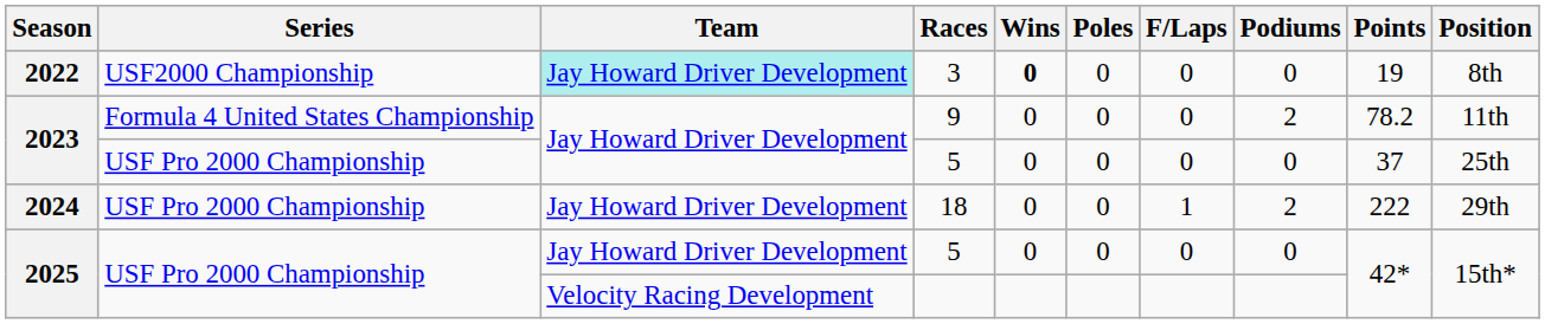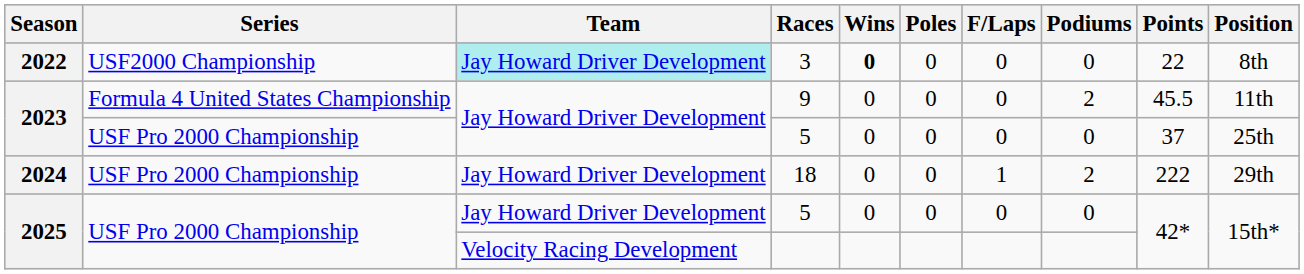 <table class="wikitable" style="font-size: 90%; text-align:center">
 <tr>
 <th>Season</th>
 <th>Series</th>
 <th>Team</th>
 <th>Races</th>
 <th>Wins</th>
 <th><strong>Poles</strong></th>
 <th>F/Laps</th>
 <th>Podiums</th>
 <th>Points</th>
 <th>Position</th>
 </tr>
 <tr>
 <th>2022</th>
 <td align="left"><a href='#'>USF2000 Championship</a></td>
 <td align="left" style="background: paleturquoise;"><a href='#'>Jay Howard Driver Development</a></td>
 <td>3</td>
 <td><strong>0</strong></td>
 <td>0</td>
 <td>0</td>
 <td>0</td>
-<td>19</td>
+<td>22</td>
 <td>8th</td>
 </tr>
 <tr>
 <th rowspan="2">2023</th>
 <td align="left" nowrap><a href='#'>Formula 4 United States Championship</a></td>
 <td rowspan="2" align="left" nowrap><a href='#'>Jay Howard Driver Development</a></td>
 <td>9</td>
 <td>0</td>
 <td>0</td>
 <td>0</td>
 <td>2</td>
-<td>78.2</td>
+<td>45.5</td>
 <td>11th</td>
 </tr>
 <tr>
 <td align="left"><a href='#'>USF Pro 2000 Championship</a></td>
 <td>5</td>
 <td>0</td>
 <td>0</td>
 <td>0</td>
 <td>0</td>
 <td>37</td>
 <td>25th</td>
 </tr>
 <tr>
 <th>2024</th>
 <td align="left"><a href='#'>USF Pro 2000 Championship</a></td>
 <td align="left"><a href='#'>Jay Howard Driver Development</a></td>
 <td>18</td>
 <td>0</td>
 <td>0</td>
 <td>1</td>
 <td>2</td>
 <td>222</td>
 <td>29th</td>
 </tr>
 <tr>
 <th rowspan="2">2025</th>
 <td rowspan="2" align="left"><a href='#'>USF Pro 2000 Championship</a></td>
 <td align="left"><a href='#'>Jay Howard Driver Development</a></td>
 <td>5</td>
 <td>0</td>
 <td>0</td>
 <td>0</td>
 <td>0</td>
 <td rowspan="2">42*</td>
 <td rowspan="2">15th*</td>
 </tr>
 <tr>
 <td align=left><a href='#'>Velocity Racing Development</a></td>
 <td></td>
 <td></td>
 <td></td>
 <td></td>
 <td></td>
 </tr>
 </table>
